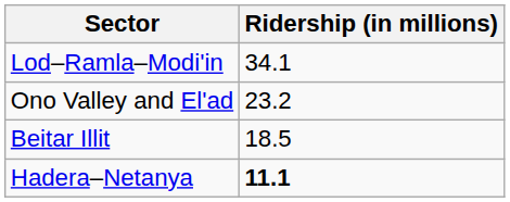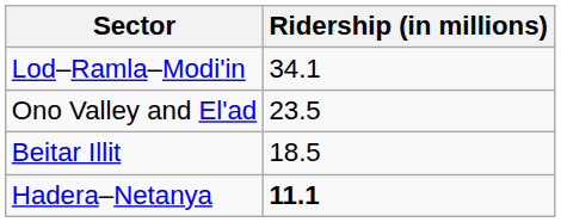 <table class="wikitable">
 <tr>
 <th>Sector</th>
 <th>Ridership (in millions)</th>
 </tr>
 <tr>
 <td><a href='#'>Lod</a>–<a href='#'>Ramla</a>–<a href='#'>Modi'in</a></td>
 <td>34.1</td>
 </tr>
 <tr>
 <td>Ono Valley and <a href='#'>El'ad</a></td>
-<td>23.2</td>
+<td>23.5</td>
 </tr>
 <tr>
 <td><a href='#'>Beitar Illit</a></td>
 <td>18.5</td>
 </tr>
 <tr>
 <td><a href='#'>Hadera</a>–<a href='#'>Netanya</a></td>
 <td><strong>11.1</strong></td>
 </tr>
 </table>
